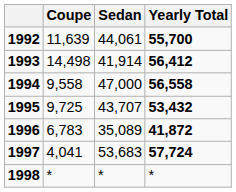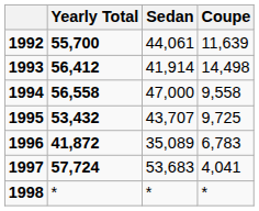 <table class="wikitable">
 <tr>
 <th></th>
+<th>Yearly Total</th>
+<th>Sedan</th>
 <th>Coupe</th>
-<th>Sedan</th>
-<th>Yearly Total</th>
 </tr>
 <tr>
 <td><strong>1992</strong></td>
+<td><strong>55,700</strong></td>
+<td>44,061</td>
 <td>11,639</td>
-<td>44,061</td>
-<td><strong>55,700</strong></td>
 </tr>
 <tr>
 <td><strong>1993</strong></td>
+<td><strong>56,412</strong></td>
+<td>41,914</td>
 <td>14,498</td>
-<td>41,914</td>
-<td><strong>56,412</strong></td>
 </tr>
 <tr>
 <td><strong>1994</strong></td>
+<td><strong>56,558</strong></td>
+<td>47,000</td>
 <td>9,558</td>
-<td>47,000</td>
-<td><strong>56,558</strong></td>
 </tr>
 <tr>
 <td><strong>1995</strong></td>
+<td><strong>53,432</strong></td>
+<td>43,707</td>
 <td>9,725</td>
-<td>43,707</td>
-<td><strong>53,432</strong></td>
 </tr>
 <tr>
 <td><strong>1996</strong></td>
+<td><strong>41,872</strong></td>
+<td>35,089</td>
 <td>6,783</td>
-<td>35,089</td>
-<td><strong>41,872</strong></td>
 </tr>
 <tr>
 <td><strong>1997</strong></td>
+<td><strong>57,724</strong></td>
+<td>53,683</td>
 <td>4,041</td>
-<td>53,683</td>
-<td><strong>57,724</strong></td>
 </tr>
 <tr>
 <td><strong>1998</strong></td>
 <td>*</td>
 <td>*</td>
 <td>*</td>
 </tr>
 </table>
